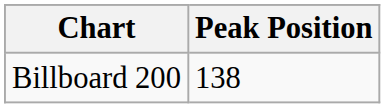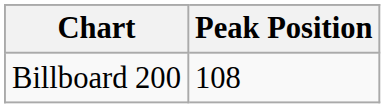 <table class="wikitable">
 <tr>
 <th>Chart</th>
 <th>Peak Position</th>
 </tr>
 <tr>
 <td align="left" valign="top">Billboard 200</td>
-<td align="left" valign="top">138</td>
+<td align="left" valign="top">108</td>
 </tr>
 </table>
